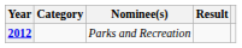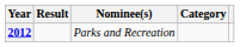 <table class="wikitable plainrowheaders">
 <tr>
 <th scope="col">Year</th>
+<th scope="col">Result</th>
+<th scope="col">Nominee(s)</th>
 <th scope="col">Category</th>
-<th scope="col">Nominee(s)</th>
-<th scope="col">Result</th>
 <th scope="col"></th>
 </tr>
 <tr>
 <th scope="row"><a href='#'>2012</a></th>
 <td></td>
 <td><em>Parks and Recreation</em></td>
 <td></td>
 <td style="text-align:center;"></td>
 </tr>
 </table>
